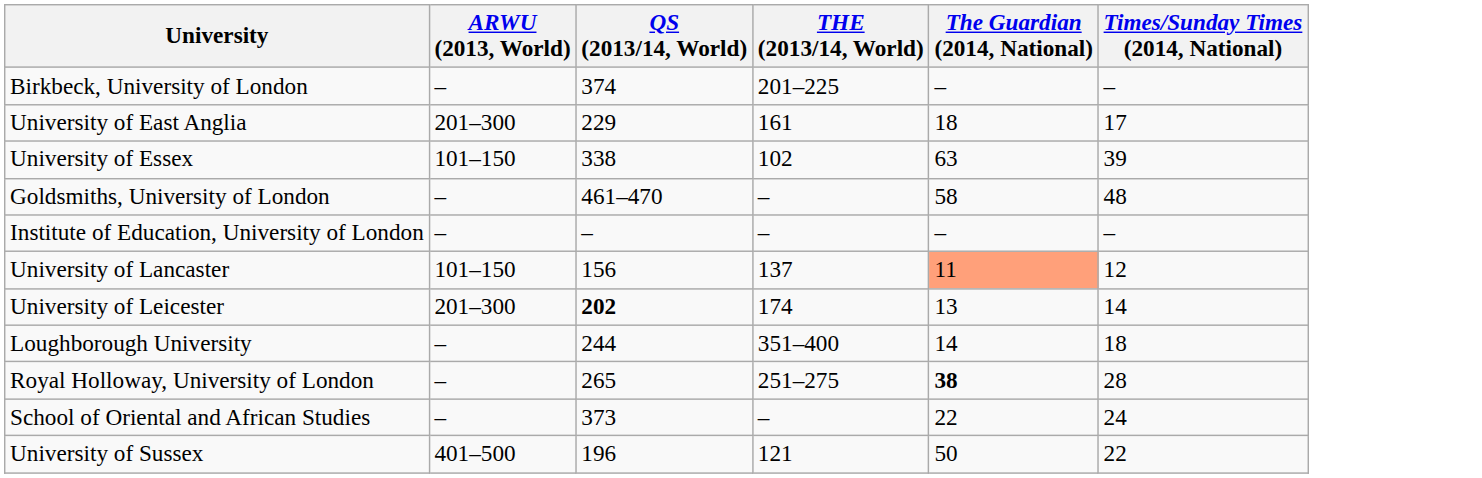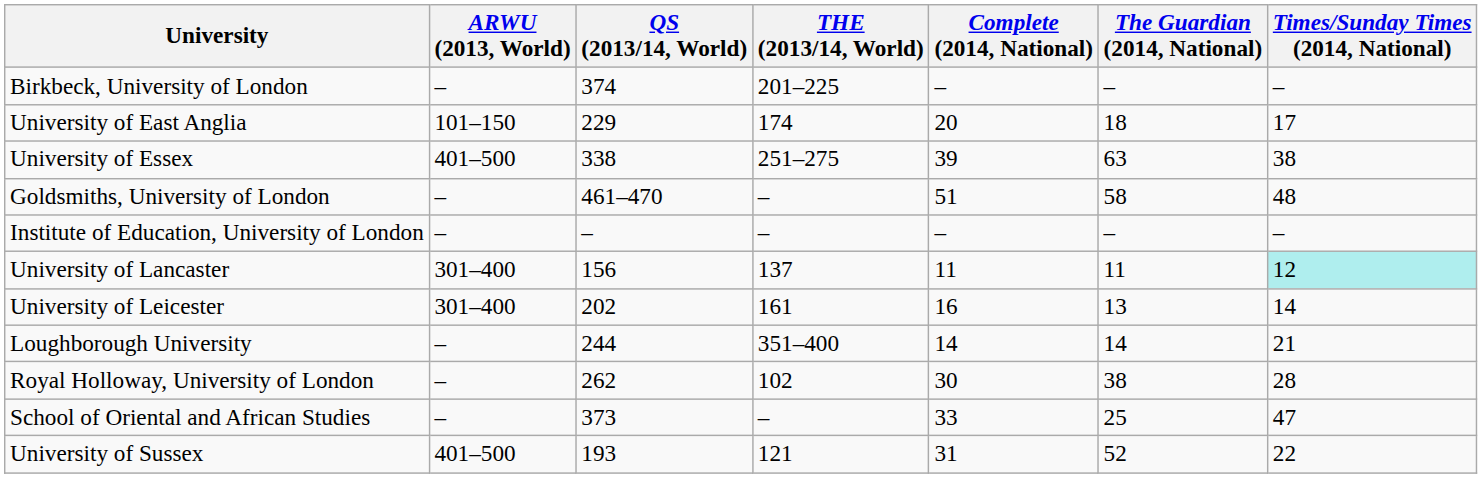 <table class="wikitable sortable" style="text-align: left;">
 <tr>
 <th>University</th>
 <th data-sort-type="number"><em><a href='#'>ARWU</a></em><br>(2013, World)</th>
 <th data-sort-type="number"><em><a href='#'>QS</a></em><br>(2013/14, World)</th>
 <th data-sort-type="number"><em><a href='#'>THE</a></em><br>(2013/14, World)</th>
+<th data-sort-type="number"><em><a href='#'>Complete</a></em><br>(2014, National)</th>
 <th data-sort-type="number"><em><a href='#'>The Guardian</a></em><br>(2014, National)</th>
 <th data-sort-type="number"><em><a href='#'>Times/Sunday Times</a></em><br>(2014, National)</th>
 </tr>
 <tr>
 <td>Birkbeck, University of London</td>
 <td>–</td>
 <td>374</td>
 <td>201–225</td>
 <td>–</td>
 <td>–</td>
+<td>–</td>
 </tr>
 <tr>
 <td>University of East Anglia</td>
-<td>201–300</td>
+<td>101–150</td>
 <td>229</td>
-<td>161</td>
+<td>174</td>
+<td>20</td>
 <td>18</td>
 <td>17</td>
 </tr>
 <tr>
 <td>University of Essex</td>
-<td>101–150</td>
+<td>401–500</td>
 <td>338</td>
-<td>102</td>
+<td>251–275</td>
+<td>39</td>
 <td>63</td>
-<td>39</td>
+<td>38</td>
 </tr>
 <tr>
 <td>Goldsmiths, University of London</td>
 <td>–</td>
 <td>461–470</td>
 <td>–</td>
+<td>51</td>
 <td>58</td>
 <td>48</td>
 </tr>
 <tr>
 <td>Institute of Education, University of London</td>
 <td>–</td>
 <td>–</td>
 <td>–</td>
 <td>–</td>
 <td>–</td>
+<td>–</td>
 </tr>
 <tr>
 <td>University of Lancaster</td>
-<td>101–150</td>
+<td>301–400</td>
 <td>156</td>
 <td>137</td>
-<td style="background: lightsalmon;">11</td>
-<td>12</td>
+<td>11</td>
+<td>11</td>
+<td style="background: paleturquoise;">12</td>
 </tr>
 <tr>
 <td>University of Leicester</td>
-<td>201–300</td>
-<td><strong>202</strong></td>
-<td>174</td>
+<td>301–400</td>
+<td>202</td>
+<td>161</td>
+<td>16</td>
 <td>13</td>
 <td>14</td>
 </tr>
 <tr>
 <td>Loughborough University</td>
 <td>–</td>
 <td>244</td>
 <td>351–400</td>
 <td>14</td>
-<td>18</td>
+<td>14</td>
+<td>21</td>
 </tr>
 <tr>
 <td>Royal Holloway, University of London</td>
 <td>–</td>
-<td>265</td>
-<td>251–275</td>
-<td><strong>38</strong></td>
+<td>262</td>
+<td>102</td>
+<td>30</td>
+<td>38</td>
 <td>28</td>
 </tr>
 <tr>
 <td>School of Oriental and African Studies</td>
 <td>–</td>
 <td>373</td>
 <td>–</td>
-<td>22</td>
-<td>24</td>
+<td>33</td>
+<td>25</td>
+<td>47</td>
 </tr>
 <tr>
 <td>University of Sussex</td>
 <td>401–500</td>
-<td>196</td>
+<td>193</td>
 <td>121</td>
-<td>50</td>
+<td>31</td>
+<td>52</td>
 <td>22</td>
 </tr>
 </table>
